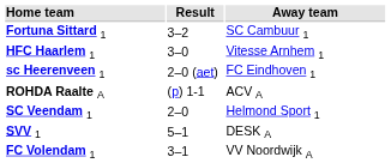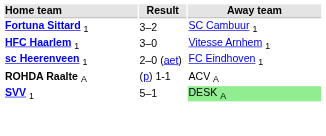 <table style="float:right;">
 <tr bgcolor="#E4E4E4">
 <th style="border-bottom:1px solid #AAAAAA" width="200" align="left">Home team</th>
 <th style="border-bottom:1px solid #AAAAAA" width="70" align="center">Result</th>
 <th style="border-bottom:1px solid #AAAAAA" width="200">Away team</th>
 </tr>
 <tr>
 <td><strong><a href='#'>Fortuna Sittard</a></strong> <sub>1</sub></td>
 <td>3–2</td>
 <td><a href='#'>SC Cambuur</a> <sub>1</sub></td>
 </tr>
 <tr>
 <td><strong><a href='#'>HFC Haarlem</a></strong> <sub>1</sub></td>
 <td>3–0</td>
 <td><a href='#'>Vitesse Arnhem</a> <sub>1</sub></td>
 </tr>
 <tr>
 <td><strong><a href='#'>sc Heerenveen</a></strong> <sub>1</sub></td>
 <td>2–0 (<a href='#'>aet</a>)</td>
 <td><a href='#'>FC Eindhoven</a> <sub>1</sub></td>
 </tr>
 <tr>
 <td><strong>ROHDA Raalte</strong> <sub>A</sub></td>
 <td>(<a href='#'>p</a>) 1-1</td>
 <td>ACV <sub>A</sub></td>
 </tr>
 <tr>
-<td><strong><a href='#'>SC Veendam</a></strong> <sub>1</sub></td>
-<td>2–0</td>
-<td><a href='#'>Helmond Sport</a> <sub>1</sub></td>
-</tr>
-<tr>
 <td><strong><a href='#'>SVV</a></strong> <sub>1</sub></td>
 <td>5–1</td>
-<td>DESK <sub>A</sub></td>
-</tr>
-<tr>
-<td><strong><a href='#'>FC Volendam</a></strong> <sub>1</sub></td>
-<td>3–1</td>
-<td>VV Noordwijk <sub>A</sub></td>
+<td style="background: lightgreen;">DESK <sub>A</sub></td>
 </tr>
 </table>
